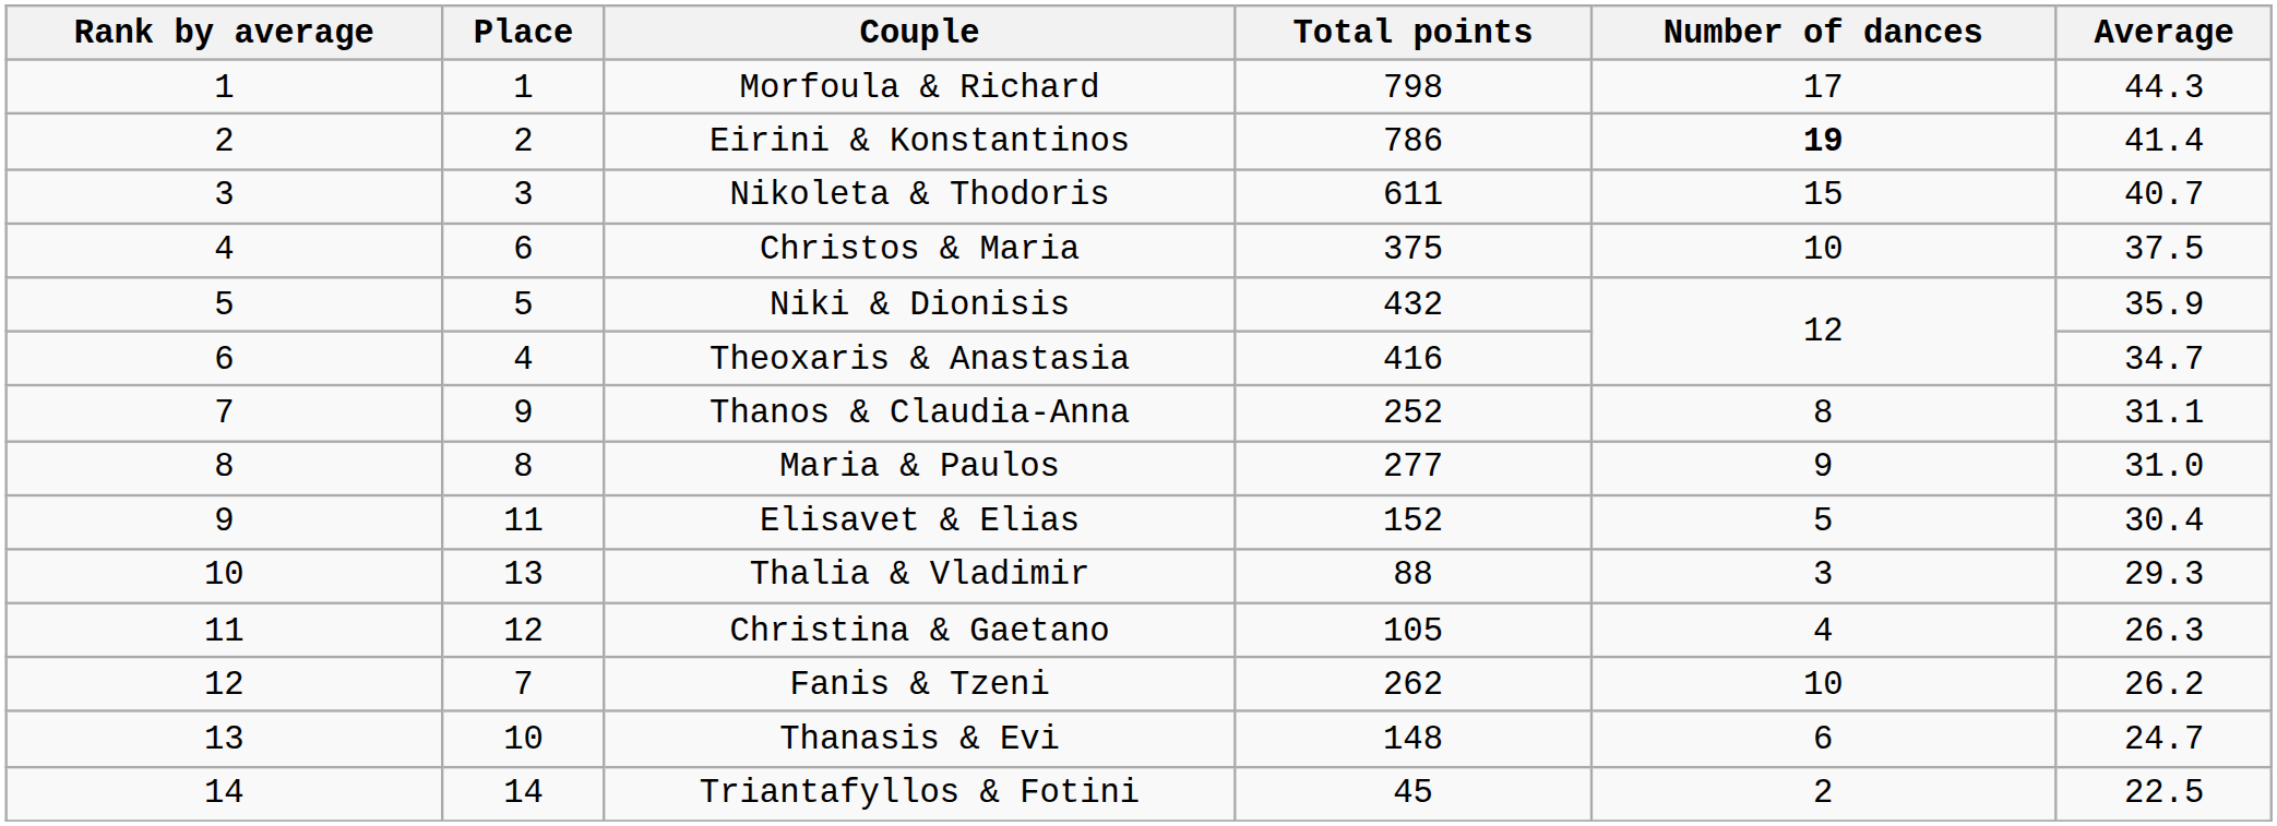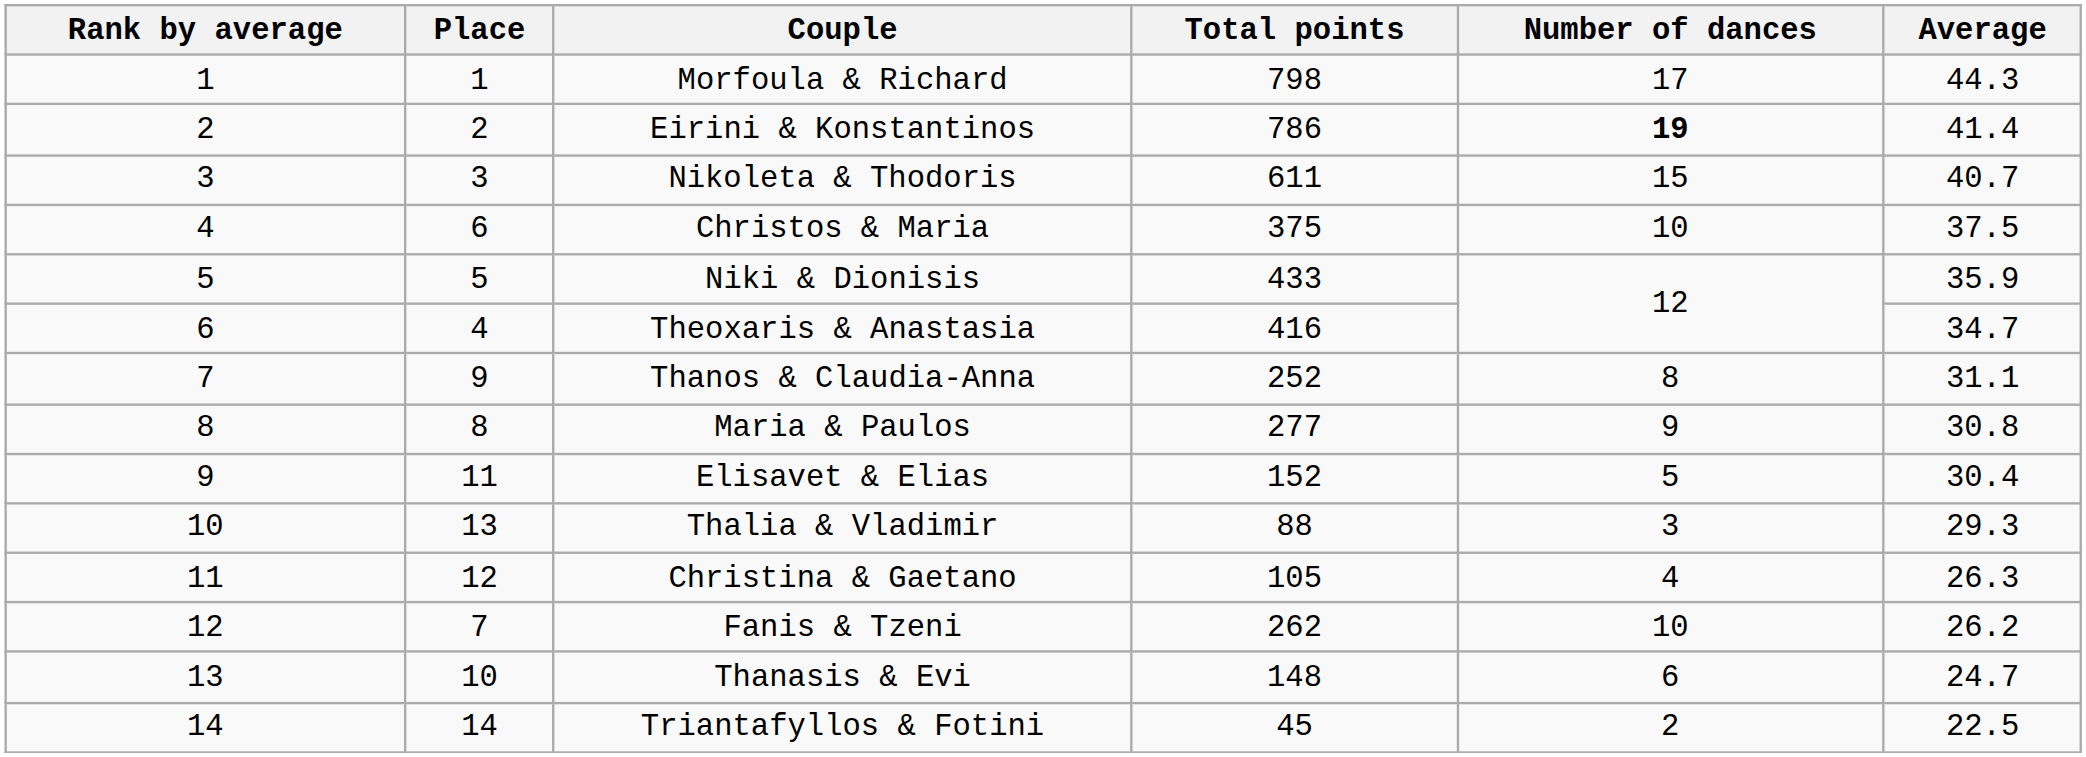 <table class="wikitable sortable"  style="margin:auto; text-align:center; white-space:nowrap; width:70%;">
 <tr>
 <th>Rank by average</th>
 <th>Place</th>
 <th>Couple</th>
 <th>Total points</th>
 <th>Number of dances</th>
 <th>Average </th>
 </tr>
 <tr>
 <td>1</td>
 <td>1</td>
 <td>Morfoula & Richard</td>
 <td>798</td>
 <td>17</td>
 <td>44.3</td>
 </tr>
 <tr>
 <td>2</td>
 <td>2</td>
 <td>Eirini & Konstantinos</td>
 <td>786</td>
 <td><strong>19</strong></td>
 <td>41.4</td>
 </tr>
 <tr>
 <td>3</td>
 <td>3</td>
 <td>Nikoleta & Thodoris</td>
 <td>611</td>
 <td>15</td>
 <td>40.7</td>
 </tr>
 <tr>
 <td>4</td>
 <td>6</td>
 <td>Christos & Maria</td>
 <td>375</td>
 <td>10</td>
 <td>37.5</td>
 </tr>
 <tr>
 <td>5</td>
 <td>5</td>
 <td>Niki & Dionisis</td>
-<td>432</td>
+<td>433</td>
 <td rowspan=2>12</td>
 <td>35.9</td>
 </tr>
 <tr>
 <td>6</td>
 <td>4</td>
 <td>Theoxaris & Anastasia</td>
 <td>416</td>
 <td>34.7</td>
 </tr>
 <tr>
 <td>7</td>
 <td>9</td>
 <td>Thanos & Claudia-Anna</td>
 <td>252</td>
 <td>8</td>
 <td>31.1</td>
 </tr>
 <tr>
 <td>8</td>
 <td>8</td>
 <td>Maria & Paulos</td>
 <td>277</td>
 <td>9</td>
-<td>31.0</td>
+<td>30.8</td>
 </tr>
 <tr>
 <td>9</td>
 <td>11</td>
 <td>Elisavet & Elias</td>
 <td>152</td>
 <td>5</td>
 <td>30.4</td>
 </tr>
 <tr>
 <td>10</td>
 <td>13</td>
 <td>Thalia & Vladimir</td>
 <td>88</td>
 <td>3</td>
 <td>29.3</td>
 </tr>
 <tr>
 <td>11</td>
 <td>12</td>
 <td>Christina & Gaetano</td>
 <td>105</td>
 <td>4</td>
 <td>26.3</td>
 </tr>
 <tr>
 <td>12</td>
 <td>7</td>
 <td>Fanis & Tzeni</td>
 <td>262</td>
 <td>10</td>
 <td>26.2</td>
 </tr>
 <tr>
 <td>13</td>
 <td>10</td>
 <td>Thanasis & Evi</td>
 <td>148</td>
 <td>6</td>
 <td>24.7</td>
 </tr>
 <tr>
 <td>14</td>
 <td>14</td>
 <td>Triantafyllos & Fotini</td>
 <td>45</td>
 <td>2</td>
 <td>22.5</td>
 </tr>
 </table>
